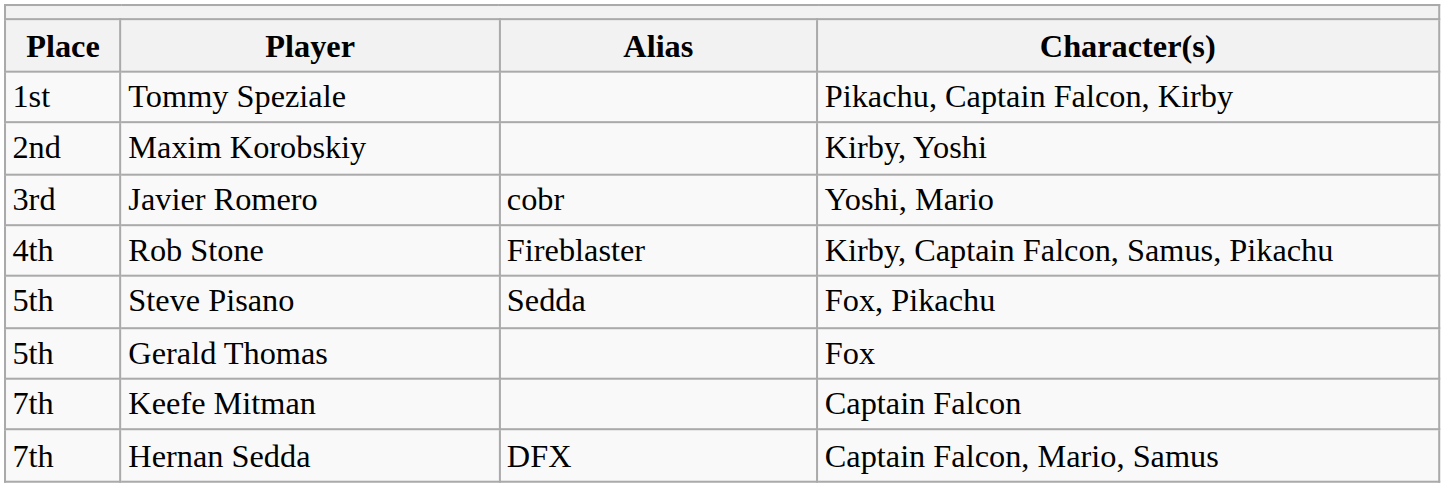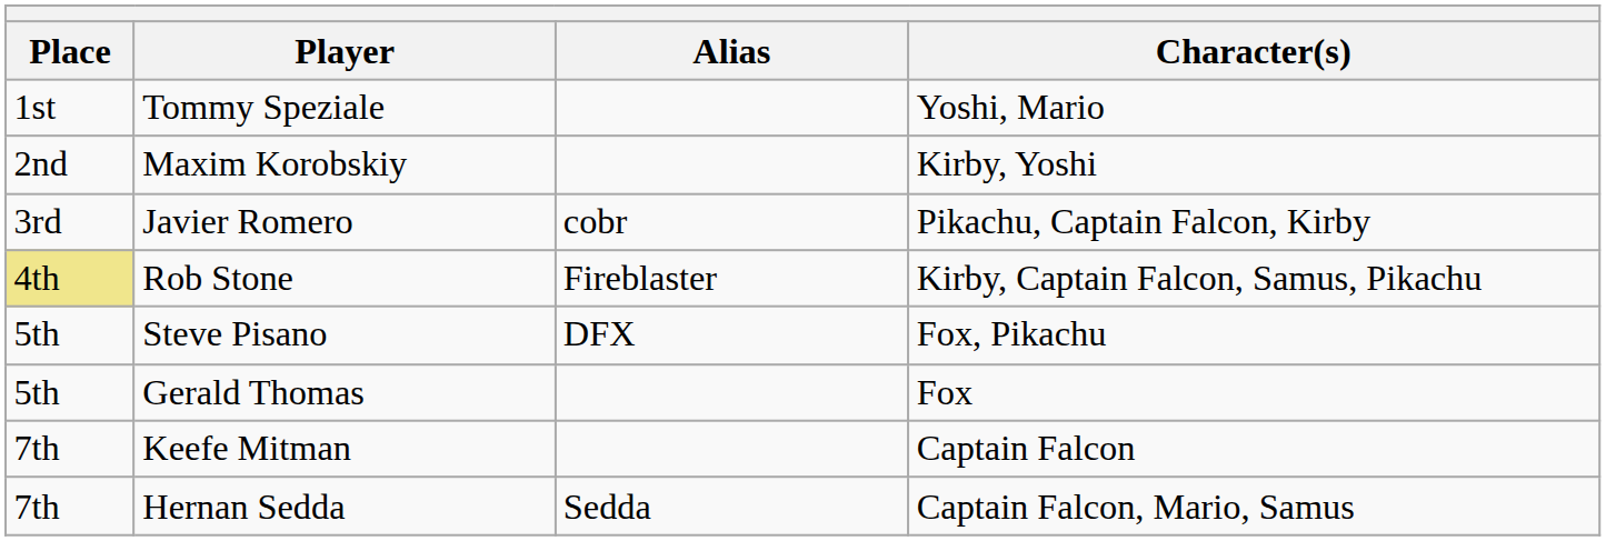 <table class="wikitable">
 <tr>
 <th colspan=4></th>
 </tr>
 <tr>
 <th style="width:50px;">Place</th>
 <th style="width:180px;">Player</th>
 <th style="width:150px;">Alias</th>
 <th style="width:300px;">Character(s)</th>
 </tr>
 <tr>
 <td>1st</td>
 <td> Tommy Speziale</td>
 <td></td>
-<td>Pikachu, Captain Falcon, Kirby</td>
+<td>Yoshi, Mario</td>
 </tr>
 <tr>
 <td>2nd</td>
 <td> Maxim Korobskiy</td>
 <td></td>
 <td>Kirby, Yoshi</td>
 </tr>
 <tr>
 <td>3rd</td>
 <td> Javier Romero</td>
 <td>cobr</td>
-<td>Yoshi, Mario</td>
+<td>Pikachu, Captain Falcon, Kirby</td>
 </tr>
 <tr>
-<td>4th</td>
+<td style="background: khaki;">4th</td>
 <td> Rob Stone</td>
 <td>Fireblaster</td>
 <td>Kirby, Captain Falcon, Samus, Pikachu</td>
 </tr>
 <tr>
 <td>5th</td>
 <td> Steve Pisano</td>
-<td>Sedda</td>
+<td>DFX</td>
 <td>Fox, Pikachu</td>
 </tr>
 <tr>
 <td>5th</td>
 <td> Gerald Thomas</td>
 <td></td>
 <td>Fox</td>
 </tr>
 <tr>
 <td>7th</td>
 <td> Keefe Mitman</td>
 <td></td>
 <td>Captain Falcon</td>
 </tr>
 <tr>
 <td>7th</td>
 <td> Hernan Sedda</td>
-<td>DFX</td>
+<td>Sedda</td>
 <td>Captain Falcon, Mario, Samus</td>
 </tr>
 </table>
